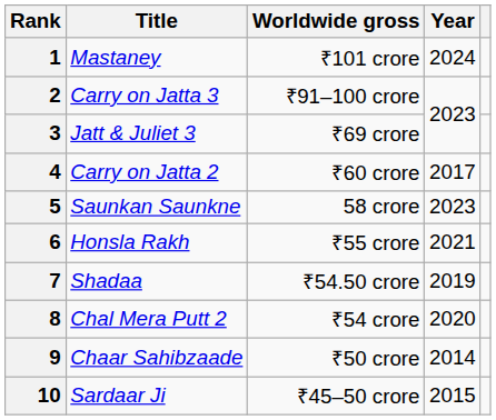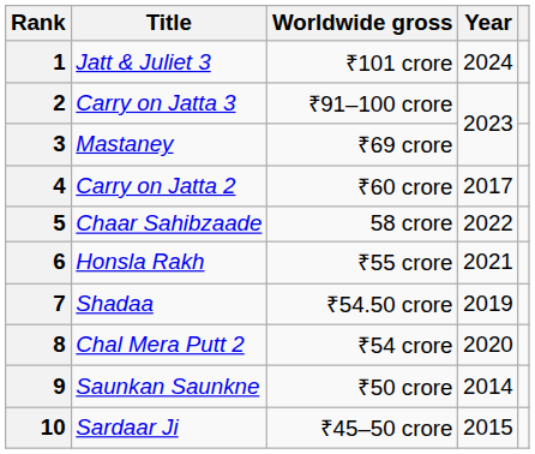 <table class="wikitable sortable plainrowheaders">
 <tr>
 <th scope="col">Rank</th>
 <th scope="col">Title</th>
 <th scope="col">Worldwide gross</th>
 <th scope="col">Year</th>
 <th scope="col" class="unsortable"></th>
 </tr>
 <tr>
 <th scope="row" style=text-align:right>1</th>
-<td><em><a href='#'>Mastaney</a></em></td>
+<td><em><a href='#'>Jatt & Juliet 3</a></em></td>
 <td align="right">₹101 crore</td>
 <td align="center">2024</td>
 <td align="center"></td>
 </tr>
 <tr>
 <th scope="row" style=text-align:right>2</th>
 <td><em><a href='#'>Carry on Jatta 3</a></em></td>
 <td align="right">₹91–100 crore</td>
 <td rowspan="2" align="center">2023</td>
 <td align="center"></td>
 </tr>
 <tr>
 <th scope="row" style=text-align:right>3</th>
-<td><em><a href='#'>Jatt & Juliet 3</a></em></td>
+<td><em><a href='#'>Mastaney</a></em></td>
 <td align="right">₹69 crore</td>
 <td align="center"></td>
 </tr>
 <tr>
 <th scope="row" style=text-align:right>4</th>
 <td><em><a href='#'>Carry on Jatta 2</a></em></td>
 <td align="right">₹60 crore</td>
 <td align="center">2017</td>
 <td align="center"></td>
 </tr>
 <tr>
 <th scope="row" style=text-align:right>5</th>
-<td><em><a href='#'>Saunkan Saunkne</a></em></td>
+<td><em><a href='#'>Chaar Sahibzaade</a></em></td>
 <td align="right">58 crore</td>
-<td align="center">2023</td>
+<td align="center">2022</td>
 <td align="center"></td>
 </tr>
 <tr>
 <th scope="row" style=text-align:right>6</th>
 <td><em><a href='#'>Honsla Rakh</a></em></td>
 <td align="right">₹55 crore</td>
 <td align="center">2021</td>
 <td align="center"></td>
 </tr>
 <tr>
 <th scope="row" style=text-align:right>7</th>
 <td><em><a href='#'>Shadaa</a></em></td>
 <td align="right">₹54.50 crore</td>
 <td align="center">2019</td>
 <td align="center"></td>
 </tr>
 <tr>
 <th scope="row" style=text-align:right>8</th>
 <td><em><a href='#'>Chal Mera Putt 2</a></em></td>
 <td align="right">₹54 crore</td>
 <td align="center">2020</td>
 <td align="center"></td>
 </tr>
 <tr>
 <th scope="row" style=text-align:right>9</th>
-<td><em><a href='#'>Chaar Sahibzaade</a></em></td>
+<td><em><a href='#'>Saunkan Saunkne</a></em></td>
 <td align="right">₹50 crore</td>
 <td align="center">2014</td>
 <td align="center"></td>
 </tr>
 <tr>
 <th scope="row" style=text-align:right>10</th>
 <td><em><a href='#'>Sardaar Ji</a></em></td>
 <td align="right">₹45–50 crore</td>
 <td align="center">2015</td>
 <td align="center"></td>
 </tr>
 </table>
